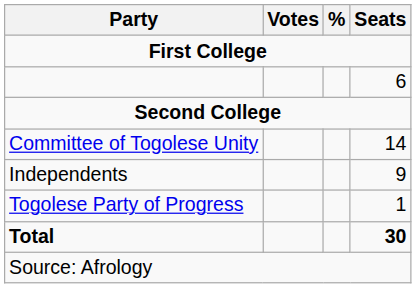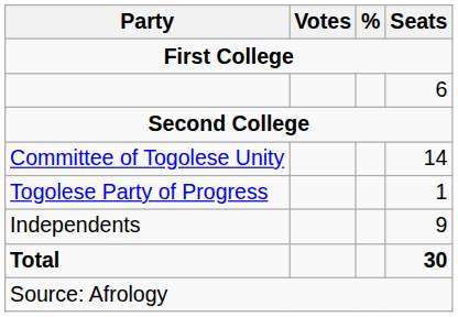 <table class=wikitable style=text-align:right>
 <tr>
 <th>Party</th>
 <th>Votes</th>
 <th>%</th>
 <th>Seats</th>
 </tr>
 <tr>
 <td align=center colspan=4><strong>First College</strong></td>
 </tr>
 <tr>
 <td align=left></td>
 <td></td>
 <td></td>
 <td>6</td>
 </tr>
 <tr>
 <td align=center colspan=4><strong>Second College</strong></td>
 </tr>
 <tr>
 <td align=left><a href='#'>Committee of Togolese Unity</a></td>
 <td></td>
 <td></td>
 <td>14</td>
 </tr>
 <tr>
+<td align=left><a href='#'>Togolese Party of Progress</a></td>
+<td></td>
+<td></td>
+<td>1</td>
+</tr>
+<tr>
 <td align=left>Independents</td>
 <td></td>
 <td></td>
 <td>9</td>
-</tr>
-<tr>
-<td align=left><a href='#'>Togolese Party of Progress</a></td>
-<td></td>
-<td></td>
-<td>1</td>
 </tr>
 <tr>
 <td align=left><strong>Total</strong></td>
 <td></td>
 <td></td>
 <td><strong>30</strong></td>
 </tr>
 <tr>
 <td align=left colspan=4>Source: Afrology</td>
 </tr>
 </table>
